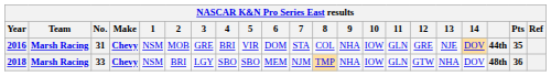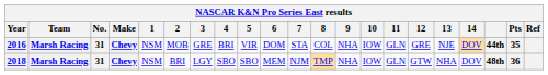 <table class="wikitable" style="text-align:center; font-size:75%">
 <tr>
 <th colspan=45><a href='#'>NASCAR K&N Pro Series East</a> results</th>
 </tr>
 <tr>
 <th>Year</th>
 <th>Team</th>
 <th>No.</th>
 <th>Make</th>
 <th>1</th>
 <th>2</th>
 <th>3</th>
 <th>4</th>
 <th>5</th>
 <th>6</th>
 <th>7</th>
 <th>8</th>
 <th>9</th>
 <th>10</th>
 <th>11</th>
 <th>12</th>
 <th>13</th>
 <th>14</th>
 <th></th>
 <th>Pts</th>
 <th>Ref</th>
 </tr>
 <tr>
 <th><a href='#'>2016</a></th>
 <th><a href='#'>Marsh Racing</a></th>
 <th>31</th>
 <th><a href='#'>Chevy</a></th>
 <td><a href='#'>NSM</a></td>
 <td><a href='#'>MOB</a></td>
 <td><a href='#'>GRE</a></td>
 <td><a href='#'>BRI</a></td>
 <td><a href='#'>VIR</a></td>
 <td><a href='#'>DOM</a></td>
 <td><a href='#'>STA</a></td>
 <td><a href='#'>COL</a></td>
 <td><a href='#'>NHA</a></td>
 <td><a href='#'>IOW</a></td>
 <td><a href='#'>GLN</a></td>
 <td><a href='#'>GRE</a></td>
 <td><a href='#'>NJE</a></td>
 <td style="background:#FFDF9F;"><a href='#'>DOV</a><br></td>
 <th>44th</th>
 <th>35</th>
 <th></th>
 </tr>
 <tr>
 <th><a href='#'>2018</a></th>
 <th><a href='#'>Marsh Racing</a></th>
-<th>33</th>
+<th>31</th>
 <th><a href='#'>Chevy</a></th>
 <td><a href='#'>NSM</a></td>
 <td><a href='#'>BRI</a></td>
 <td><a href='#'>LGY</a></td>
 <td><a href='#'>SBO</a></td>
 <td><a href='#'>SBO</a></td>
 <td><a href='#'>MEM</a></td>
 <td><a href='#'>NJM</a></td>
 <td style="background:#FFDF9F;"><a href='#'>TMP</a><br></td>
 <td><a href='#'>NHA</a></td>
 <td><a href='#'>IOW</a></td>
 <td><a href='#'>GLN</a></td>
 <td><a href='#'>GTW</a></td>
 <td><a href='#'>NHA</a></td>
 <td><a href='#'>DOV</a></td>
 <th>48th</th>
 <th>36</th>
 <th></th>
 </tr>
 </table>
